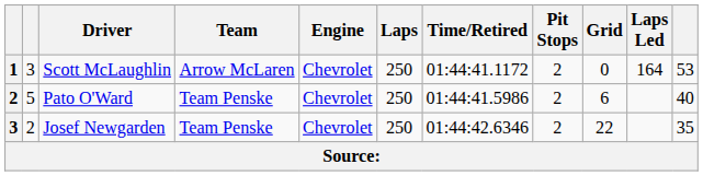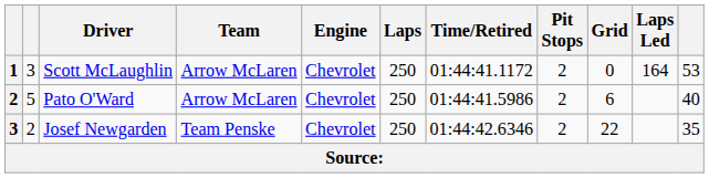 <table class="wikitable sortable" style="font-size:95%;">
 <tr>
 <th scope="col"></th>
 <th scope="col"></th>
 <th scope="col">Driver</th>
 <th scope="col">Team</th>
 <th scope="col">Engine</th>
 <th class="unsortable" scope="col">Laps</th>
 <th class="unsortable" scope="col">Time/Retired</th>
 <th scope="col">Pit<br>Stops</th>
 <th scope="col">Grid</th>
 <th scope="col">Laps<br>Led</th>
 <th scope="col"></th>
 </tr>
 <tr>
 <th>1</th>
 <td align="center">3</td>
 <td> <a href='#'>Scott McLaughlin</a> <strong></strong></td>
 <td><a href='#'>Arrow McLaren</a></td>
 <td><a href='#'>Chevrolet</a></td>
 <td align="center">250</td>
 <td align="center">01:44:41.1172</td>
 <td align="center">2</td>
 <td align="center">0</td>
 <td align="center">164</td>
 <td align="center">53</td>
 </tr>
 <tr>
 <th>2</th>
 <td align="center">5</td>
 <td> <a href='#'>Pato O'Ward</a> <strong></strong></td>
-<td><a href='#'>Team Penske</a></td>
+<td><a href='#'>Arrow McLaren</a></td>
 <td><a href='#'>Chevrolet</a></td>
 <td align="center">250</td>
 <td align="center">01:44:41.5986</td>
 <td align="center">2</td>
 <td align="center">6</td>
 <td align="center"></td>
 <td align="center">40</td>
 </tr>
 <tr>
 <th>3</th>
 <td align="center">2</td>
 <td> <a href='#'>Josef Newgarden</a> <strong></strong></td>
 <td><a href='#'>Team Penske</a></td>
 <td><a href='#'>Chevrolet</a></td>
 <td align="center">250</td>
 <td align="center">01:44:42.6346</td>
 <td align="center">2</td>
 <td align="center">22</td>
 <td align="center"></td>
 <td align="center">35</td>
 </tr>
 <tr class="sortbottom">
 <th colspan=11>Source:</th>
 </tr>
 </table>
